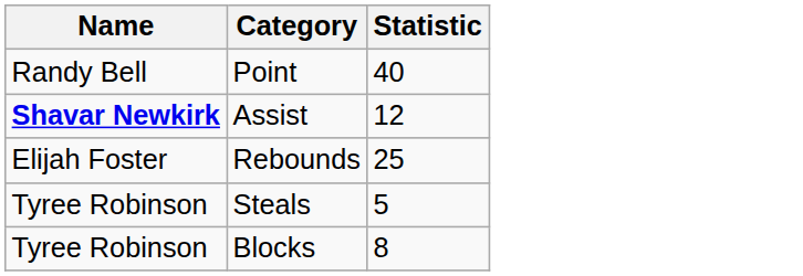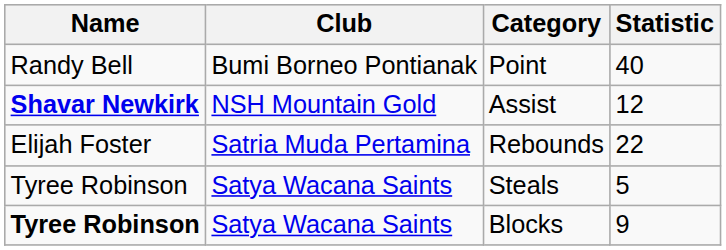 <table class="wikitable">
 <tr>
 <th>Name</th>
+<th>Club</th>
 <th>Category</th>
 <th>Statistic</th>
 </tr>
 <tr>
 <td> Randy Bell</td>
+<td>Bumi Borneo Pontianak</td>
 <td>Point</td>
 <td>40</td>
 </tr>
 <tr>
 <td><strong> <a href='#'>Shavar Newkirk</a></strong></td>
+<td><a href='#'>NSH Mountain Gold</a></td>
 <td>Assist</td>
 <td>12</td>
 </tr>
 <tr>
 <td> Elijah Foster</td>
+<td><a href='#'>Satria Muda Pertamina</a></td>
 <td>Rebounds</td>
-<td>25</td>
+<td>22</td>
 </tr>
 <tr>
 <td> Tyree Robinson</td>
+<td><a href='#'>Satya Wacana Saints</a></td>
 <td>Steals</td>
 <td>5</td>
 </tr>
 <tr>
-<td> Tyree Robinson</td>
+<td><strong> Tyree Robinson</strong></td>
+<td><a href='#'>Satya Wacana Saints</a></td>
 <td>Blocks</td>
-<td>8</td>
+<td>9</td>
 </tr>
 </table>
